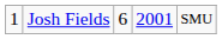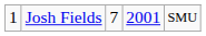 <table class="wikitable">
 <tr>
 </tr>
 <tr>
 <td>1</td>
 <td><a href='#'>Josh Fields</a></td>
-<td><abbr>6</abbr></td>
+<td><abbr>7</abbr></td>
 <td><a href='#'>2001</a></td>
 <td style="font-size:80%;">SMU</td>
 </tr>
 </table>
